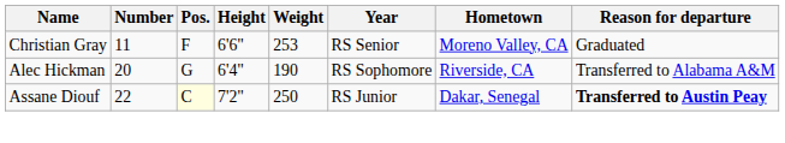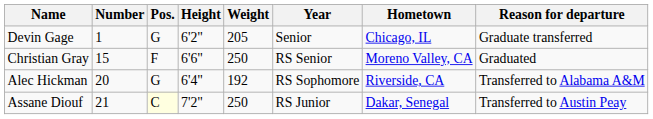 <table class="wikitable sortable" border="1">
 <tr>
 <th>Name</th>
 <th>Number</th>
 <th>Pos.</th>
 <th>Height</th>
 <th>Weight</th>
 <th>Year</th>
 <th>Hometown</th>
 <th class="unsortable">Reason for departure</th>
 </tr>
 <tr>
+<td>Devin Gage</td>
+<td>1</td>
+<td>G</td>
+<td>6'2"</td>
+<td>205</td>
+<td>Senior</td>
+<td><a href='#'>Chicago, IL</a></td>
+<td>Graduate transferred</td>
+</tr>
+<tr>
 <td>Christian Gray</td>
-<td>11</td>
+<td>15</td>
 <td>F</td>
 <td>6'6"</td>
-<td>253</td>
+<td>250</td>
 <td>RS Senior</td>
 <td><a href='#'>Moreno Valley, CA</a></td>
 <td>Graduated</td>
 </tr>
 <tr>
 <td>Alec Hickman</td>
 <td>20</td>
 <td>G</td>
 <td>6'4"</td>
-<td>190</td>
+<td>192</td>
 <td>RS Sophomore</td>
 <td><a href='#'>Riverside, CA</a></td>
 <td>Transferred to <a href='#'>Alabama A&M</a></td>
 </tr>
 <tr>
 <td>Assane Diouf</td>
-<td>22</td>
+<td>21</td>
 <td style="background: lightyellow;">C</td>
 <td>7'2"</td>
 <td>250</td>
 <td>RS Junior</td>
 <td><a href='#'>Dakar, Senegal</a></td>
-<td><strong>Transferred to <a href='#'>Austin Peay</a></strong></td>
+<td>Transferred to <a href='#'>Austin Peay</a></td>
 </tr>
 </table>
